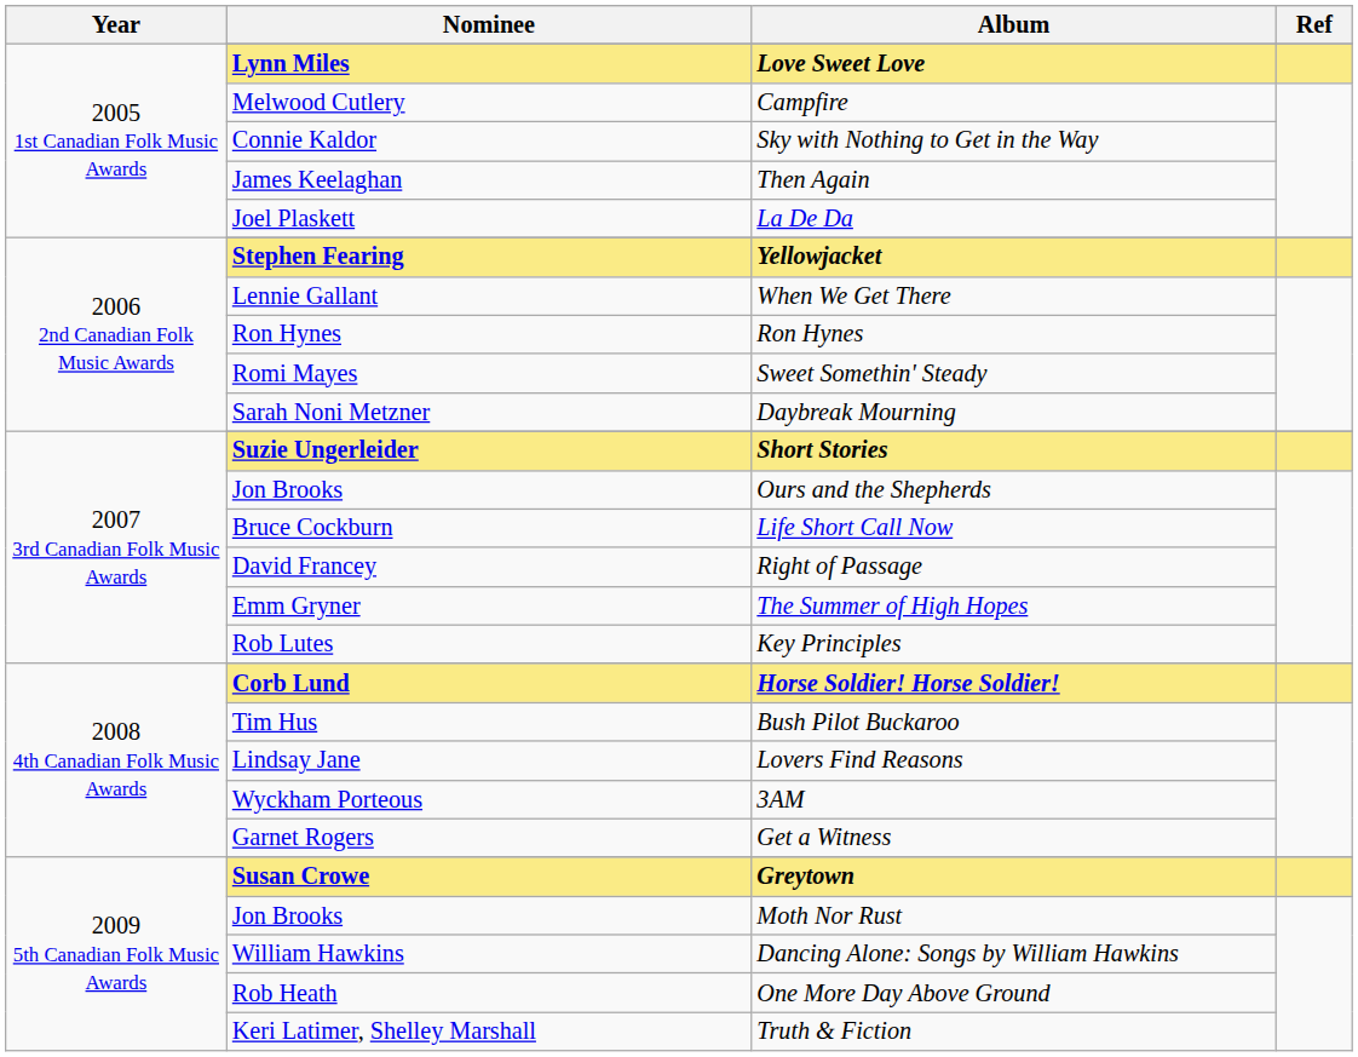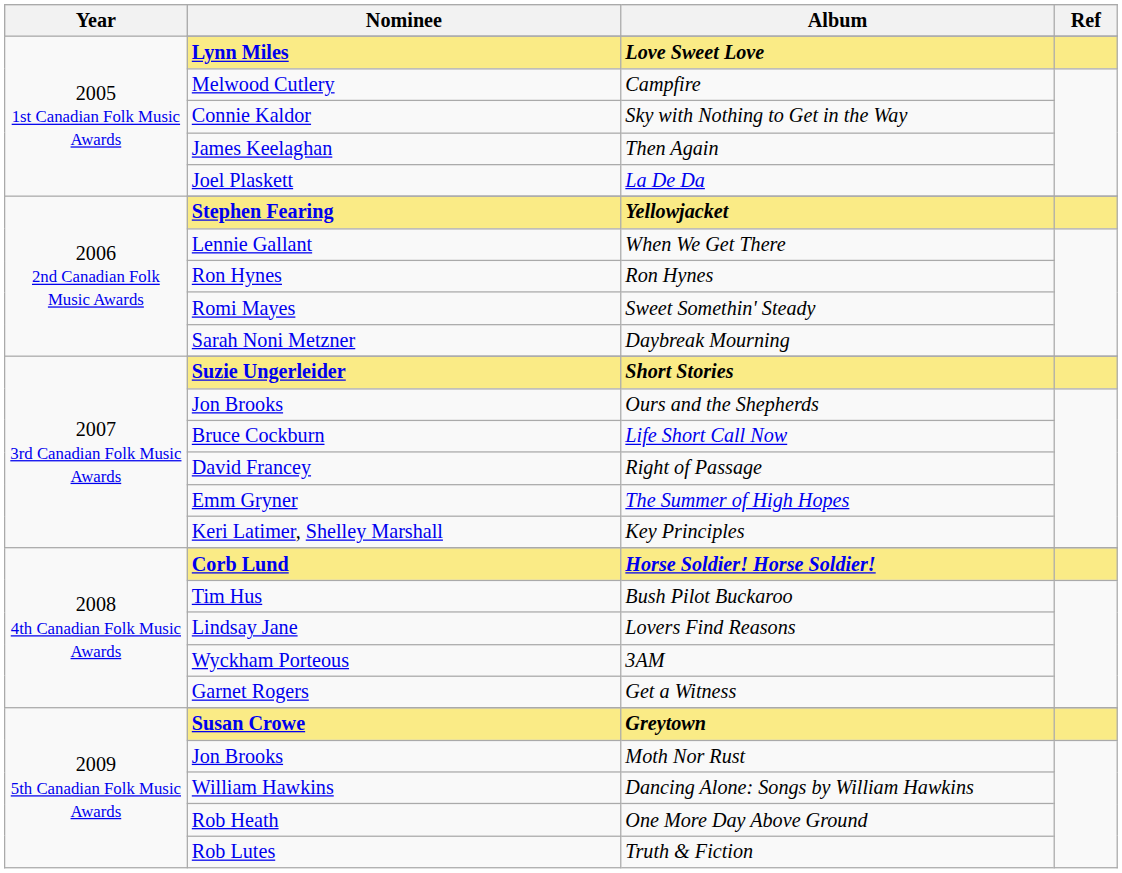 <table class="wikitable" style="width:100%;">
 <tr style="background:#bebebe;">
 <th style="width:8%;">Year</th>
 <th style="width:19%;">Nominee</th>
 <th style="width:19%;">Album</th>
 <th style="width:2%;">Ref</th>
 </tr>
 <tr>
 <td rowspan="6" align="center">2005 <br> <small><a href='#'>1st Canadian Folk Music Awards</a></small></td>
 </tr>
 <tr style="background:#FAEB86;">
 <td><strong><a href='#'>Lynn Miles</a></strong></td>
 <td><strong><em>Love Sweet Love</em></strong></td>
 <td></td>
 </tr>
 <tr>
 <td><a href='#'>Melwood Cutlery</a></td>
 <td><em>Campfire</em></td>
 <td rowspan=4></td>
 </tr>
 <tr>
 <td><a href='#'>Connie Kaldor</a></td>
 <td><em>Sky with Nothing to Get in the Way</em></td>
 </tr>
 <tr>
 <td><a href='#'>James Keelaghan</a></td>
 <td><em>Then Again</em></td>
 </tr>
 <tr>
 <td><a href='#'>Joel Plaskett</a></td>
 <td><em><a href='#'>La De Da</a></em></td>
 </tr>
 <tr>
 <td rowspan="6" align="center">2006 <br> <small><a href='#'>2nd Canadian Folk Music Awards</a></small></td>
 </tr>
 <tr style="background:#FAEB86;">
 <td><strong><a href='#'>Stephen Fearing</a></strong></td>
 <td><strong><em>Yellowjacket</em></strong></td>
 <td></td>
 </tr>
 <tr>
 <td><a href='#'>Lennie Gallant</a></td>
 <td><em>When We Get There</em></td>
 <td rowspan=4></td>
 </tr>
 <tr>
 <td><a href='#'>Ron Hynes</a></td>
 <td><em>Ron Hynes</em></td>
 </tr>
 <tr>
 <td><a href='#'>Romi Mayes</a></td>
 <td><em>Sweet Somethin' Steady</em></td>
 </tr>
 <tr>
 <td><a href='#'>Sarah Noni Metzner</a></td>
 <td><em>Daybreak Mourning</em></td>
 </tr>
 <tr>
 <td rowspan="7" align="center">2007 <br> <small><a href='#'>3rd Canadian Folk Music Awards</a></small></td>
 </tr>
 <tr style="background:#FAEB86;">
 <td><strong><a href='#'>Suzie Ungerleider</a></strong></td>
 <td><strong><em>Short Stories</em></strong></td>
 <td></td>
 </tr>
 <tr>
 <td><a href='#'>Jon Brooks</a></td>
 <td><em>Ours and the Shepherds</em></td>
 <td rowspan=5></td>
 </tr>
 <tr>
 <td><a href='#'>Bruce Cockburn</a></td>
 <td><em><a href='#'>Life Short Call Now</a></em></td>
 </tr>
 <tr>
 <td><a href='#'>David Francey</a></td>
 <td><em>Right of Passage</em></td>
 </tr>
 <tr>
 <td><a href='#'>Emm Gryner</a></td>
 <td><em><a href='#'>The Summer of High Hopes</a></em></td>
 </tr>
 <tr>
-<td><a href='#'>Rob Lutes</a></td>
+<td><a href='#'>Keri Latimer</a>, <a href='#'>Shelley Marshall</a></td>
 <td><em>Key Principles</em></td>
 </tr>
 <tr>
 <td rowspan="6" align="center">2008 <br> <small><a href='#'>4th Canadian Folk Music Awards</a></small></td>
 </tr>
 <tr style="background:#FAEB86;">
 <td><strong><a href='#'>Corb Lund</a></strong></td>
 <td><strong><em><a href='#'>Horse Soldier! Horse Soldier!</a></em></strong></td>
 <td></td>
 </tr>
 <tr>
 <td><a href='#'>Tim Hus</a></td>
 <td><em>Bush Pilot Buckaroo</em></td>
 <td rowspan=4></td>
 </tr>
 <tr>
 <td><a href='#'>Lindsay Jane</a></td>
 <td><em>Lovers Find Reasons</em></td>
 </tr>
 <tr>
 <td><a href='#'>Wyckham Porteous</a></td>
 <td><em>3AM</em></td>
 </tr>
 <tr>
 <td><a href='#'>Garnet Rogers</a></td>
 <td><em>Get a Witness</em></td>
 </tr>
 <tr>
 <td rowspan="6" align="center">2009 <br> <small><a href='#'>5th Canadian Folk Music Awards</a></small></td>
 </tr>
 <tr style="background:#FAEB86;">
 <td><strong><a href='#'>Susan Crowe</a></strong></td>
 <td><strong><em>Greytown</em></strong></td>
 <td></td>
 </tr>
 <tr>
 <td><a href='#'>Jon Brooks</a></td>
 <td><em>Moth Nor Rust</em></td>
 <td rowspan=4></td>
 </tr>
 <tr>
 <td><a href='#'>William Hawkins</a></td>
 <td><em>Dancing Alone: Songs by William Hawkins</em></td>
 </tr>
 <tr>
 <td><a href='#'>Rob Heath</a></td>
 <td><em>One More Day Above Ground</em></td>
 </tr>
 <tr>
-<td><a href='#'>Keri Latimer</a>, <a href='#'>Shelley Marshall</a></td>
+<td><a href='#'>Rob Lutes</a></td>
 <td><em>Truth & Fiction</em></td>
 </tr>
 </table>
